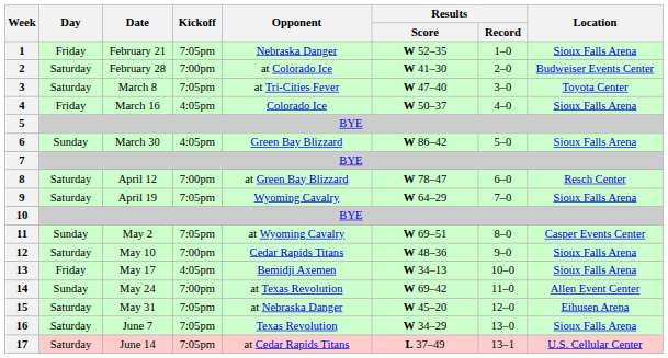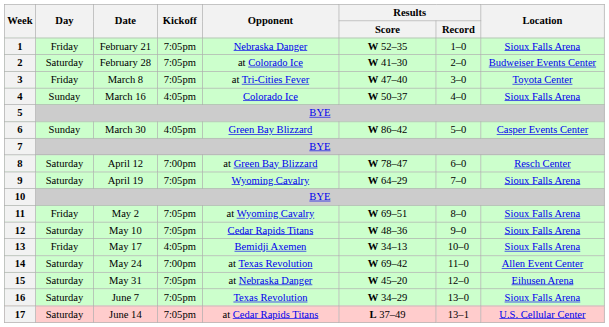 <table class="wikitable">
 <tr>
 <th rowspan="2" width="40">Week</th>
 <th rowspan="2" width="80">Day</th>
 <th rowspan="2" width="90">Date</th>
 <th rowspan="2" width="60">Kickoff</th>
 <th rowspan="2" width="200">Opponent</th>
 <th colspan="2" width="200">Results</th>
 <th rowspan="2" width="180">Location</th>
 </tr>
 <tr>
 <th width="140">Score</th>
 <th width="60">Record</th>
 </tr>
 <tr align="center" bgcolor="#CCFFCC">
 <th>1</th>
 <td>Friday</td>
 <td>February 21</td>
 <td>7:05pm</td>
 <td><a href='#'>Nebraska Danger</a></td>
 <td><strong>W</strong> 52–35</td>
 <td>1–0</td>
 <td><a href='#'>Sioux Falls Arena</a></td>
 </tr>
 <tr align="center" bgcolor="#CCFFCC">
 <th>2</th>
 <td>Saturday</td>
 <td>February 28</td>
-<td>7:00pm</td>
+<td>7:05pm</td>
 <td>at <a href='#'>Colorado Ice</a></td>
 <td><strong>W</strong> 41–30</td>
 <td>2–0</td>
 <td><a href='#'>Budweiser Events Center</a></td>
 </tr>
 <tr align="center" bgcolor="#CCFFCC">
 <th>3</th>
-<td>Saturday</td>
+<td>Friday</td>
 <td>March 8</td>
 <td>7:05pm</td>
 <td>at <a href='#'>Tri-Cities Fever</a></td>
 <td><strong>W</strong> 47–40</td>
 <td>3–0</td>
 <td><a href='#'>Toyota Center</a></td>
 </tr>
 <tr align="center" bgcolor="#CCFFCC">
 <th>4</th>
-<td>Friday</td>
+<td>Sunday</td>
 <td>March 16</td>
 <td>4:05pm</td>
 <td><a href='#'>Colorado Ice</a></td>
 <td><strong>W</strong> 50–37</td>
 <td>4–0</td>
 <td><a href='#'>Sioux Falls Arena</a></td>
 </tr>
 <tr align="center" bgcolor="#CCCCCC">
 <th>5</th>
 <td colSpan=7><a href='#'>BYE</a></td>
 </tr>
 <tr align="center" bgcolor="#CCFFCC">
 <th>6</th>
 <td>Sunday</td>
 <td>March 30</td>
 <td>4:05pm</td>
 <td><a href='#'>Green Bay Blizzard</a></td>
 <td><strong>W</strong> 86–42</td>
 <td>5–0</td>
-<td><a href='#'>Sioux Falls Arena</a></td>
+<td><a href='#'>Casper Events Center</a></td>
 </tr>
 <tr align="center" bgcolor="#CCCCCC">
 <th>7</th>
 <td colSpan=7><a href='#'>BYE</a></td>
 </tr>
 <tr align="center" bgcolor="#CCFFCC">
 <th>8</th>
 <td>Saturday</td>
 <td>April 12</td>
 <td>7:00pm</td>
 <td>at <a href='#'>Green Bay Blizzard</a></td>
 <td><strong>W</strong> 78–47</td>
 <td>6–0</td>
 <td><a href='#'>Resch Center</a></td>
 </tr>
 <tr align="center" bgcolor="#CCFFCC">
 <th>9</th>
 <td>Saturday</td>
 <td>April 19</td>
 <td>7:05pm</td>
 <td><a href='#'>Wyoming Cavalry</a></td>
 <td><strong>W</strong> 64–29</td>
 <td>7–0</td>
 <td><a href='#'>Sioux Falls Arena</a></td>
 </tr>
 <tr align="center" bgcolor="#CCCCCC">
 <th>10</th>
 <td colSpan=7><a href='#'>BYE</a></td>
 </tr>
 <tr align="center" bgcolor="#CCFFCC">
 <th>11</th>
-<td>Sunday</td>
+<td>Friday</td>
 <td>May 2</td>
 <td>7:05pm</td>
 <td>at <a href='#'>Wyoming Cavalry</a></td>
 <td><strong>W</strong> 69–51</td>
 <td>8–0</td>
-<td><a href='#'>Casper Events Center</a></td>
+<td><a href='#'>Sioux Falls Arena</a></td>
 </tr>
 <tr align="center" bgcolor="#CCFFCC">
 <th>12</th>
 <td>Saturday</td>
 <td>May 10</td>
-<td>7:00pm</td>
+<td>7:05pm</td>
 <td><a href='#'>Cedar Rapids Titans</a></td>
 <td><strong>W</strong> 48–36</td>
 <td>9–0</td>
 <td><a href='#'>Sioux Falls Arena</a></td>
 </tr>
 <tr align="center" bgcolor="#CCFFCC">
 <th>13</th>
 <td>Friday</td>
 <td>May 17</td>
 <td>4:05pm</td>
 <td><a href='#'>Bemidji Axemen</a></td>
 <td><strong>W</strong> 34–13</td>
 <td>10–0</td>
 <td><a href='#'>Sioux Falls Arena</a></td>
 </tr>
 <tr align="center" bgcolor="#CCFFCC">
 <th>14</th>
-<td>Sunday</td>
+<td>Saturday</td>
 <td>May 24</td>
 <td>7:00pm</td>
 <td>at <a href='#'>Texas Revolution</a></td>
 <td><strong>W</strong> 69–42</td>
 <td>11–0</td>
 <td><a href='#'>Allen Event Center</a></td>
 </tr>
 <tr align="center" bgcolor="#CCFFCC">
 <th>15</th>
 <td>Saturday</td>
 <td>May 31</td>
 <td>7:05pm</td>
 <td>at <a href='#'>Nebraska Danger</a></td>
 <td><strong>W</strong> 45–20</td>
 <td>12–0</td>
 <td><a href='#'>Eihusen Arena</a></td>
 </tr>
 <tr align="center" bgcolor="#CCFFCC">
 <th>16</th>
 <td>Saturday</td>
 <td>June 7</td>
 <td>7:05pm</td>
 <td><a href='#'>Texas Revolution</a></td>
 <td><strong>W</strong> 34–29</td>
 <td>13–0</td>
 <td><a href='#'>Sioux Falls Arena</a></td>
 </tr>
 <tr align="center" bgcolor="#FFCCCC">
 <th>17</th>
 <td>Saturday</td>
 <td>June 14</td>
 <td>7:05pm</td>
 <td>at <a href='#'>Cedar Rapids Titans</a></td>
 <td><strong>L</strong> 37–49</td>
 <td>13–1</td>
 <td><a href='#'>U.S. Cellular Center</a></td>
 </tr>
 </table>
